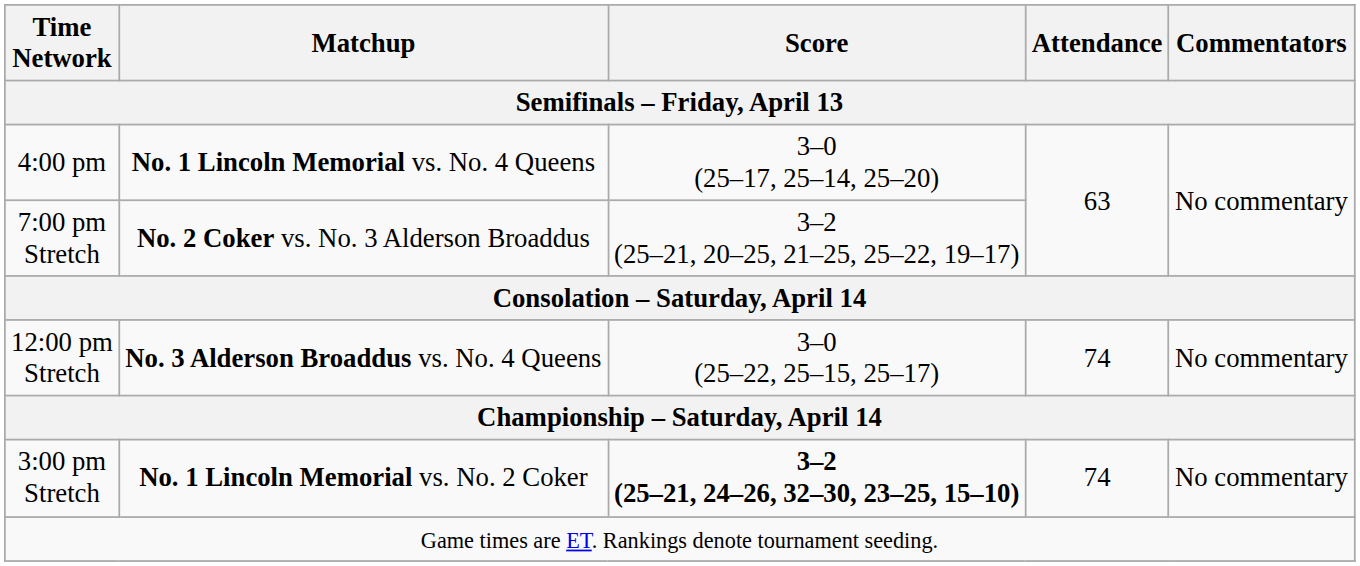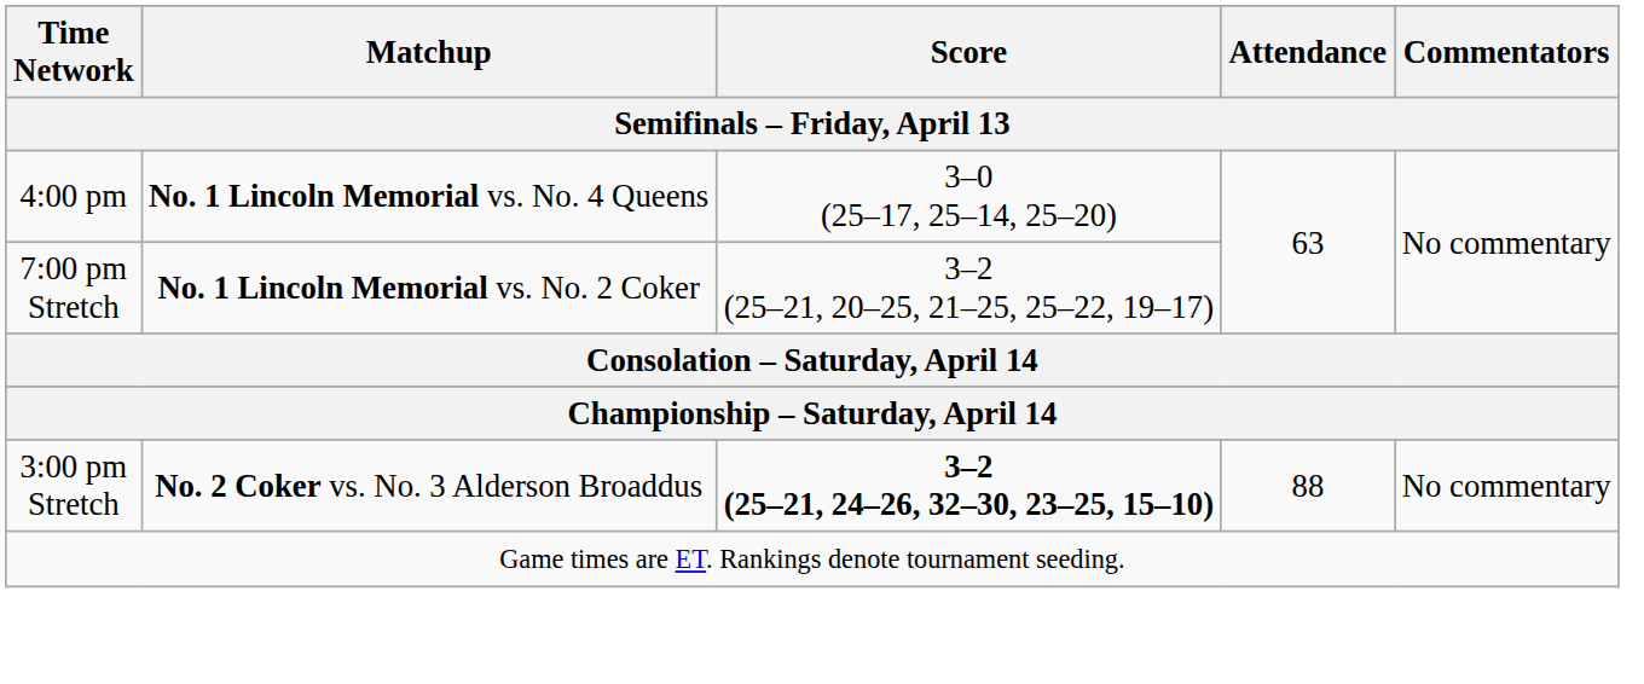 <table class="wikitable" style="font-size: 95%;text-align:center">
 <tr>
 <th>Time<br>Network</th>
 <th>Matchup</th>
 <th>Score</th>
 <th>Attendance</th>
 <th>Commentators</th>
 </tr>
 <tr>
 <th colspan=5>Semifinals – Friday, April 13</th>
 </tr>
 <tr>
 <td>4:00 pm<br></td>
 <td><strong>No. 1 Lincoln Memorial</strong> vs. No. 4 Queens</td>
 <td>3–0<br>(25–17, 25–14, 25–20)</td>
 <td rowspan=2>63</td>
 <td rowspan=2>No commentary</td>
 </tr>
 <tr>
 <td>7:00 pm<br>Stretch</td>
-<td><strong>No. 2 Coker</strong> vs. No. 3 Alderson Broaddus</td>
+<td><strong>No. 1 Lincoln Memorial</strong> vs. No. 2 Coker</td>
 <td>3–2<br>(25–21, 20–25, 21–25, 25–22, 19–17)</td>
 </tr>
 <tr>
 <th colspan=5>Consolation – Saturday, April 14</th>
 </tr>
 <tr>
-<td>12:00 pm<br>Stretch</td>
-<td><strong>No. 3 Alderson Broaddus</strong> vs. No. 4 Queens</td>
-<td>3–0<br>(25–22, 25–15, 25–17)</td>
-<td>74</td>
-<td>No commentary</td>
-</tr>
-<tr>
 <th colspan=5>Championship – Saturday, April 14</th>
 </tr>
 <tr>
 <td>3:00 pm<br>Stretch</td>
-<td><strong>No. 1 Lincoln Memorial</strong> vs. No. 2 Coker</td>
+<td><strong>No. 2 Coker</strong> vs. No. 3 Alderson Broaddus</td>
 <td><strong>3–2<br>(25–21, 24–26, 32–30, 23–25, 15–10)</strong></td>
-<td>74</td>
+<td>88</td>
 <td>No commentary</td>
 </tr>
 <tr>
 <td colspan=5><small>Game times are <a href='#'>ET</a>. Rankings denote tournament seeding.</small></td>
 </tr>
 </table>
